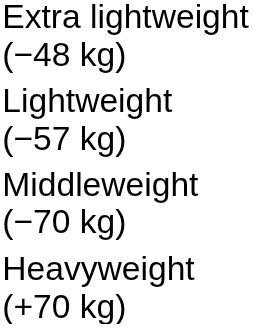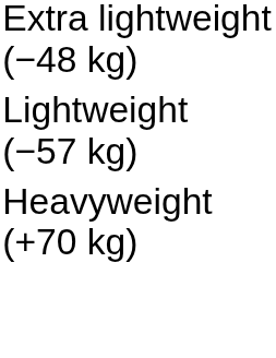 <table>
 <tr>
 <td rowspan=2>Extra lightweight<br>(−48 kg)</td>
 <td rowspan=2></td>
 <td rowspan=2></td>
 <td></td>
 </tr>
 <tr>
 <td></td>
 </tr>
 <tr>
 <td rowspan=2>Lightweight<br>(−57 kg)</td>
 <td rowspan=2></td>
 <td rowspan=2></td>
 <td></td>
 </tr>
 <tr>
 <td></td>
 </tr>
 <tr>
-<td>Middleweight<br>(−70 kg)</td>
-<td></td>
-<td></td>
-<td></td>
-</tr>
-<tr>
 <td>Heavyweight<br>(+70 kg)</td>
 <td></td>
 <td></td>
 <td></td>
 </tr>
 </table>
